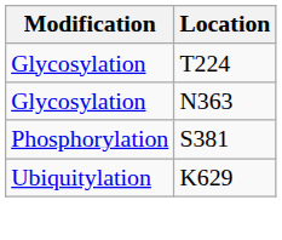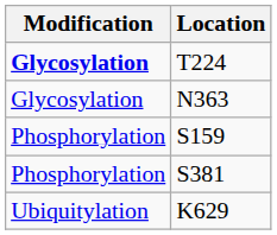 <table class="wikitable">
 <tr>
 <th>Modification</th>
 <th>Location</th>
 </tr>
 <tr>
-<td><a href='#'>Glycosylation</a></td>
+<td><strong><a href='#'>Glycosylation</a></strong></td>
 <td>T224</td>
 </tr>
 <tr>
 <td><a href='#'>Glycosylation</a></td>
 <td>N363</td>
+</tr>
+<tr>
+<td><a href='#'>Phosphorylation</a></td>
+<td>S159</td>
 </tr>
 <tr>
 <td><a href='#'>Phosphorylation</a></td>
 <td>S381</td>
 </tr>
 <tr>
 <td><a href='#'>Ubiquitylation</a></td>
 <td>K629</td>
 </tr>
 </table>
